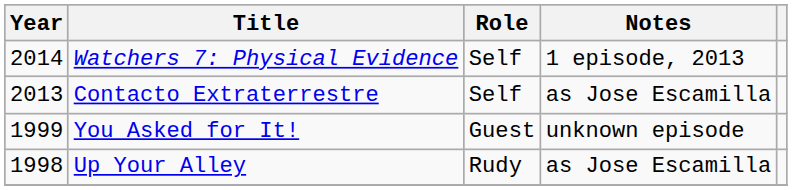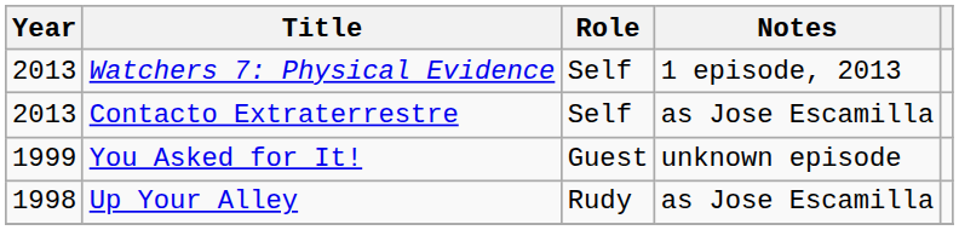 <table class="wikitable sortable plainrowheaders">
 <tr>
 <th scope="col">Year</th>
 <th scope="col">Title</th>
 <th scope="col">Role</th>
 <th scope="col" class="unsortable">Notes</th>
 <th scope="col" class="unsortable"></th>
 </tr>
 <tr>
-<td>2014</td>
+<td>2013</td>
 <td><em><a href='#'>Watchers 7: Physical Evidence</a></td>
 <td>Self</td>
 <td>1 episode, 2013</td>
 <td></td>
 </tr>
 <tr>
 <td>2013</td>
 <td></em><a href='#'>Contacto Extraterrestre</a><em></td>
 <td>Self</td>
 <td>as Jose Escamilla</td>
 <td></td>
 </tr>
 <tr>
 <td>1999</td>
 <td></em><a href='#'>You Asked for It!</a><em></td>
 <td>Guest</td>
 <td>unknown episode</td>
 <td></td>
 </tr>
 <tr>
 <td>1998</td>
 <td></em><a href='#'>Up Your Alley</a><em></td>
 <td>Rudy</td>
 <td>as Jose Escamilla</td>
 <td></td>
 </tr>
 <tr>
 </tr>
 </table>
